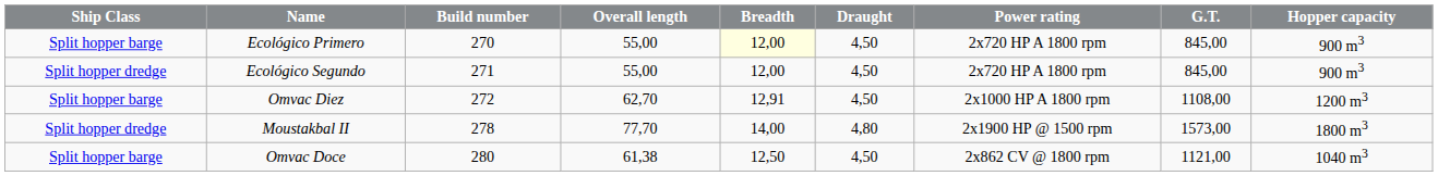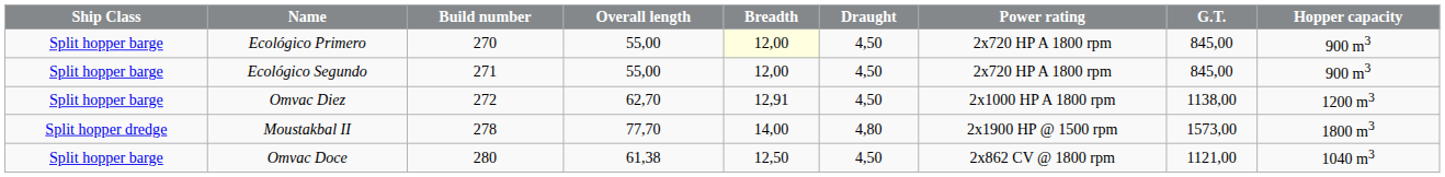 <table class="wikitable" align="center" border="1" style="width:75%; height:80px">
 <tr align="center" style="background:#84888B; color:White">
 <td><strong>Ship Class</strong></td>
 <td><strong>Name</strong></td>
 <td><strong>Build number</strong></td>
 <td><strong>Overall length</strong></td>
 <td><strong>Breadth</strong></td>
 <td><strong>Draught</strong></td>
 <td><strong>Power rating</strong></td>
 <td><strong>G.T.</strong></td>
 <td><strong>Hopper capacity</strong></td>
 </tr>
 <tr align="center">
 <td><a href='#'>Split hopper barge</a></td>
 <td><em>Ecológico Primero</em></td>
 <td>270</td>
 <td>55,00</td>
 <td style="background: lightyellow;">12,00</td>
 <td>4,50</td>
 <td>2x720 HP A 1800 rpm</td>
 <td>845,00</td>
 <td>900 m<sup>3</sup></td>
 </tr>
 <tr align="center">
-<td><a href='#'>Split hopper dredge</a></td>
+<td><a href='#'>Split hopper barge</a></td>
 <td><em>Ecológico Segundo</em></td>
 <td>271</td>
 <td>55,00</td>
 <td>12,00</td>
 <td>4,50</td>
 <td>2x720 HP A 1800 rpm</td>
 <td>845,00</td>
 <td>900 m<sup>3</sup></td>
 </tr>
 <tr align="center">
 <td><a href='#'>Split hopper barge</a></td>
 <td><em>Omvac Diez</em></td>
 <td>272</td>
 <td>62,70</td>
 <td>12,91</td>
 <td>4,50</td>
 <td>2x1000 HP A 1800 rpm</td>
-<td>1108,00</td>
+<td>1138,00</td>
 <td>1200 m<sup>3</sup></td>
 </tr>
 <tr align="center">
 <td><a href='#'>Split hopper dredge</a></td>
 <td><em>Moustakbal II</em></td>
 <td>278</td>
 <td>77,70</td>
 <td>14,00</td>
 <td>4,80</td>
 <td>2x1900 HP @ 1500 rpm</td>
 <td>1573,00</td>
 <td>1800 m<sup>3</sup></td>
 </tr>
 <tr align="center">
 <td><a href='#'>Split hopper barge</a></td>
 <td><em>Omvac Doce</em></td>
 <td>280</td>
 <td>61,38</td>
 <td>12,50</td>
 <td>4,50</td>
 <td>2x862 CV @ 1800 rpm</td>
 <td>1121,00</td>
 <td>1040 m<sup>3</sup></td>
 </tr>
 </table>
